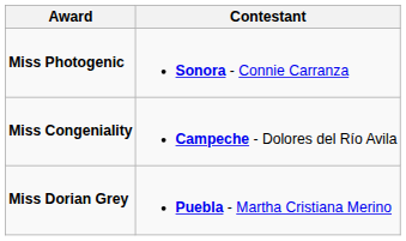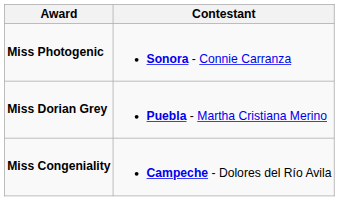 <table class="wikitable">
 <tr>
 <th>Award</th>
 <th>Contestant</th>
 </tr>
 <tr>
 <td><strong>Miss Photogenic</strong></td>
 <td><br><ul><li><strong><a href='#'>Sonora</a></strong> - <a href='#'>Connie Carranza</a></li></ul></td>
 </tr>
 <tr>
+<td><strong>Miss Dorian Grey</strong></td>
+<td><br><ul><li><strong><a href='#'>Puebla</a></strong> - <a href='#'>Martha Cristiana Merino</a></li></ul></td>
+</tr>
+<tr>
 <td><strong>Miss Congeniality</strong></td>
 <td><br><ul><li><strong><a href='#'>Campeche</a></strong> - Dolores del Río Avila</li></ul></td>
 </tr>
-<tr>
-<td><strong>Miss Dorian Grey</strong></td>
-<td><br><ul><li><strong><a href='#'>Puebla</a></strong> - <a href='#'>Martha Cristiana Merino</a></li></ul></td>
-</tr>
 </table>
